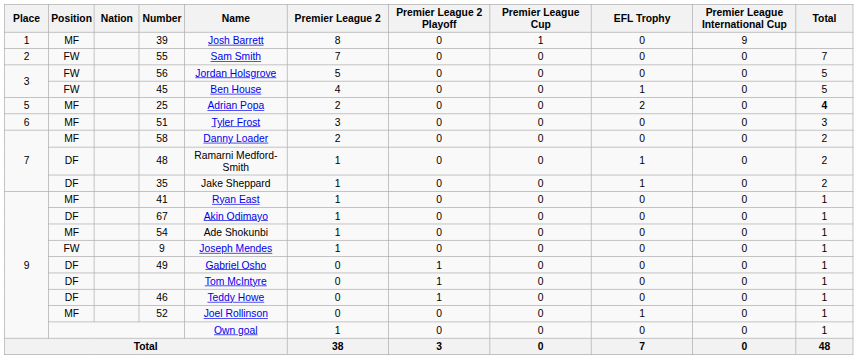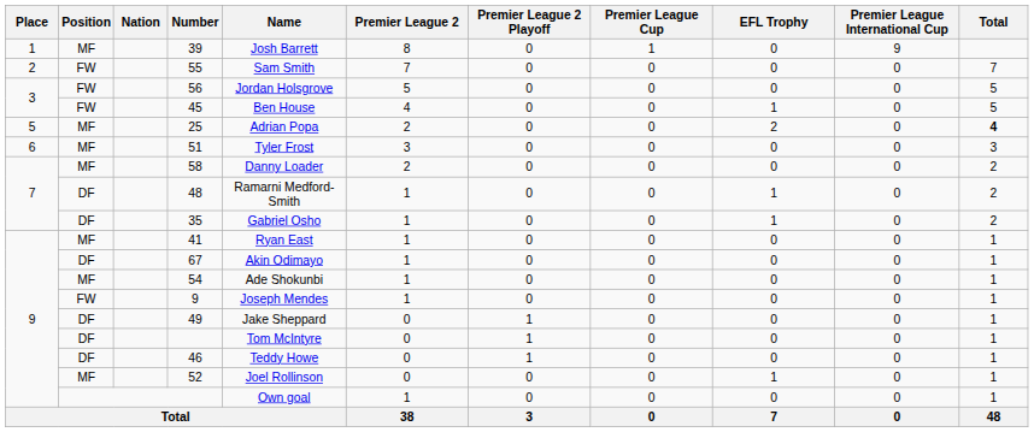 <table class="wikitable" style="font-size: 95%; text-align: center;">
 <tr>
 <th width=60>Place</th>
 <th width=60>Position</th>
 <th width=60>Nation</th>
 <th width=60>Number</th>
 <th width=150>Name</th>
 <th width=150>Premier League 2</th>
 <th width=150>Premier League 2 Playoff</th>
 <th width=150>Premier League Cup</th>
 <th width=150>EFL Trophy</th>
 <th width=150>Premier League International Cup</th>
 <th width=80>Total</th>
 </tr>
 <tr>
 <td>1</td>
 <td>MF</td>
 <td></td>
 <td>39</td>
 <td><a href='#'>Josh Barrett</a></td>
 <td>8</td>
 <td>0</td>
 <td>1</td>
 <td>0</td>
 <td>9</td>
 </tr>
 <tr>
 <td>2</td>
 <td>FW</td>
 <td></td>
 <td>55</td>
 <td><a href='#'>Sam Smith</a></td>
 <td>7</td>
 <td>0</td>
 <td>0</td>
 <td>0</td>
 <td>0</td>
 <td>7</td>
 </tr>
 <tr>
 <td rowspan="2">3</td>
 <td>FW</td>
 <td></td>
 <td>56</td>
 <td><a href='#'>Jordan Holsgrove</a></td>
 <td>5</td>
 <td>0</td>
 <td>0</td>
 <td>0</td>
 <td>0</td>
 <td>5</td>
 </tr>
 <tr>
 <td>FW</td>
 <td></td>
 <td>45</td>
 <td><a href='#'>Ben House</a></td>
 <td>4</td>
 <td>0</td>
 <td>0</td>
 <td>1</td>
 <td>0</td>
 <td>5</td>
 </tr>
 <tr>
 <td>5</td>
 <td>MF</td>
 <td></td>
 <td>25</td>
 <td><a href='#'>Adrian Popa</a></td>
 <td>2</td>
 <td>0</td>
 <td>0</td>
 <td>2</td>
 <td>0</td>
 <td><strong>4</strong></td>
 </tr>
 <tr>
 <td>6</td>
 <td>MF</td>
 <td></td>
 <td>51</td>
 <td><a href='#'>Tyler Frost</a></td>
 <td>3</td>
 <td>0</td>
 <td>0</td>
 <td>0</td>
 <td>0</td>
 <td>3</td>
 </tr>
 <tr>
 <td rowspan="3">7</td>
 <td>MF</td>
 <td></td>
 <td>58</td>
 <td><a href='#'>Danny Loader</a></td>
 <td>2</td>
 <td>0</td>
 <td>0</td>
 <td>0</td>
 <td>0</td>
 <td>2</td>
 </tr>
 <tr>
 <td>DF</td>
 <td></td>
 <td>48</td>
 <td>Ramarni Medford-Smith</td>
 <td>1</td>
 <td>0</td>
 <td>0</td>
 <td>1</td>
 <td>0</td>
 <td>2</td>
 </tr>
 <tr>
 <td>DF</td>
 <td></td>
 <td>35</td>
-<td>Jake Sheppard</td>
+<td><a href='#'>Gabriel Osho</a></td>
 <td>1</td>
 <td>0</td>
 <td>0</td>
 <td>1</td>
 <td>0</td>
 <td>2</td>
 </tr>
 <tr>
 <td rowspan="9">9</td>
 <td>MF</td>
 <td></td>
 <td>41</td>
 <td><a href='#'>Ryan East</a></td>
 <td>1</td>
 <td>0</td>
 <td>0</td>
 <td>0</td>
 <td>0</td>
 <td>1</td>
 </tr>
 <tr>
 <td>DF</td>
 <td></td>
 <td>67</td>
 <td><a href='#'>Akin Odimayo</a></td>
 <td>1</td>
 <td>0</td>
 <td>0</td>
 <td>0</td>
 <td>0</td>
 <td>1</td>
 </tr>
 <tr>
 <td>MF</td>
 <td></td>
 <td>54</td>
 <td>Ade Shokunbi</td>
 <td>1</td>
 <td>0</td>
 <td>0</td>
 <td>0</td>
 <td>0</td>
 <td>1</td>
 </tr>
 <tr>
 <td>FW</td>
 <td></td>
 <td>9</td>
 <td><a href='#'>Joseph Mendes</a></td>
 <td>1</td>
 <td>0</td>
 <td>0</td>
 <td>0</td>
 <td>0</td>
 <td>1</td>
 </tr>
 <tr>
 <td>DF</td>
 <td></td>
 <td>49</td>
-<td><a href='#'>Gabriel Osho</a></td>
+<td>Jake Sheppard</td>
 <td>0</td>
 <td>1</td>
 <td>0</td>
 <td>0</td>
 <td>0</td>
 <td>1</td>
 </tr>
 <tr>
 <td>DF</td>
 <td></td>
 <td></td>
 <td><a href='#'>Tom McIntyre</a></td>
 <td>0</td>
 <td>1</td>
 <td>0</td>
 <td>0</td>
 <td>0</td>
 <td>1</td>
 </tr>
 <tr>
 <td>DF</td>
 <td></td>
 <td>46</td>
 <td><a href='#'>Teddy Howe</a></td>
 <td>0</td>
 <td>1</td>
 <td>0</td>
 <td>0</td>
 <td>0</td>
 <td>1</td>
 </tr>
 <tr>
 <td>MF</td>
 <td></td>
 <td>52</td>
 <td><a href='#'>Joel Rollinson</a></td>
 <td>0</td>
 <td>0</td>
 <td>0</td>
 <td>1</td>
 <td>0</td>
 <td>1</td>
 </tr>
 <tr>
 <td colspan="3"></td>
 <td><a href='#'>Own goal</a></td>
 <td>1</td>
 <td>0</td>
 <td>0</td>
 <td>0</td>
 <td>0</td>
 <td>1</td>
 </tr>
 <tr>
 <th colspan=5>Total</th>
 <th>38</th>
 <th>3</th>
 <th>0</th>
 <th>7</th>
 <th>0</th>
 <th>48</th>
 </tr>
 </table>
